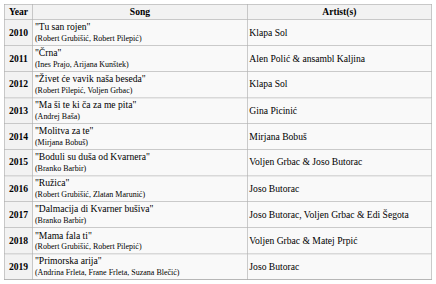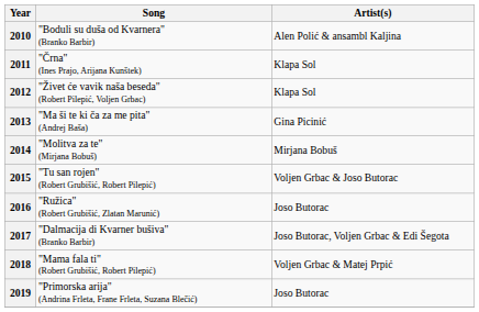 <table class="wikitable plainrowheaders">
 <tr>
 <th style="width:40px;">Year</th>
 <th style="width:350px;">Song</th>
 <th style="width:300px;">Artist(s)</th>
 </tr>
 <tr>
 <th scope="row">2010</th>
-<td>"Tu san rojen"<br><small>(Robert Grubišić, Robert Pilepić)</small></td>
-<td>Klapa Sol</td>
+<td>"Boduli su duša od Kvarnera"<br><small>(Branko Barbir)</small></td>
+<td>Alen Polić & ansambl Kaljina</td>
 </tr>
 <tr>
 <th scope="row">2011</th>
 <td>"Črna"<br><small>(Ines Prajo, Arijana Kunštek)</small></td>
-<td>Alen Polić & ansambl Kaljina</td>
+<td>Klapa Sol</td>
 </tr>
 <tr>
 <th scope="row">2012</th>
 <td>"Živet će vavik naša beseda"<br><small>(Robert Pilepić, Voljen Grbac)</small></td>
 <td>Klapa Sol</td>
 </tr>
 <tr>
 <th scope="row">2013</th>
 <td>"Ma ši te ki ča za me pita"<br><small>(Andrej Baša)</small></td>
 <td>Gina Picinić</td>
 </tr>
 <tr>
 <th scope="row">2014</th>
 <td>"Molitva za te" <br><small>(Mirjana Bobuš)</small><br></td>
 <td>Mirjana Bobuš</td>
 </tr>
 <tr>
 <th scope="row">2015</th>
-<td>"Boduli su duša od Kvarnera"<br><small>(Branko Barbir)</small></td>
+<td>"Tu san rojen"<br><small>(Robert Grubišić, Robert Pilepić)</small></td>
 <td>Voljen Grbac & Joso Butorac</td>
 </tr>
 <tr>
 <th scope="row">2016</th>
 <td>"Ružica" <br><small>(Robert Grubišić, Zlatan Marunić)</small></td>
 <td>Joso Butorac</td>
 </tr>
 <tr>
 <th scope="row">2017</th>
 <td>"Dalmacija di Kvarner bušiva"<br><small>(Branko Barbir)</small></td>
 <td>Joso Butorac, Voljen Grbac & Edi Šegota</td>
 </tr>
 <tr>
 <th scope="row">2018</th>
 <td>"Mama fala ti" <br><small>(Robert Grubišić, Robert Pilepić)</small></td>
 <td>Voljen Grbac & Matej Prpić</td>
 </tr>
 <tr>
 <th scope="row">2019</th>
 <td>"Primorska arija"<br><small>(Andrina Frleta, Frane Frleta, Suzana Blečić)</small></td>
 <td>Joso Butorac</td>
 </tr>
 <tr>
 </tr>
 </table>
